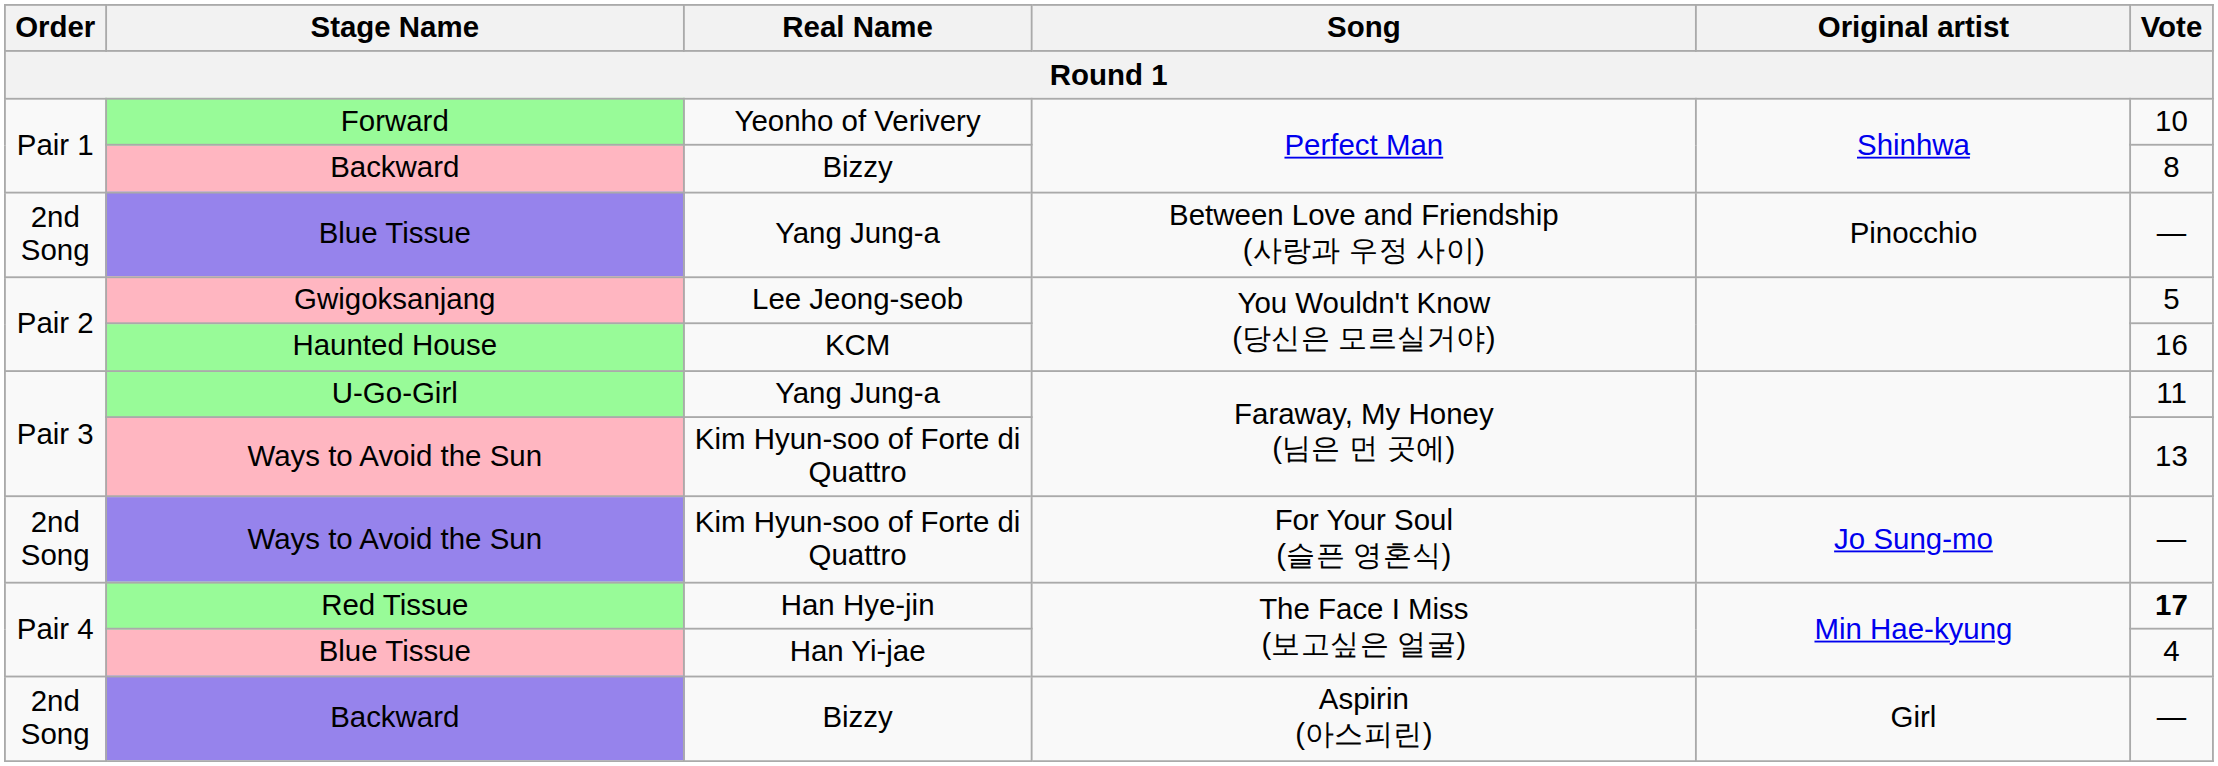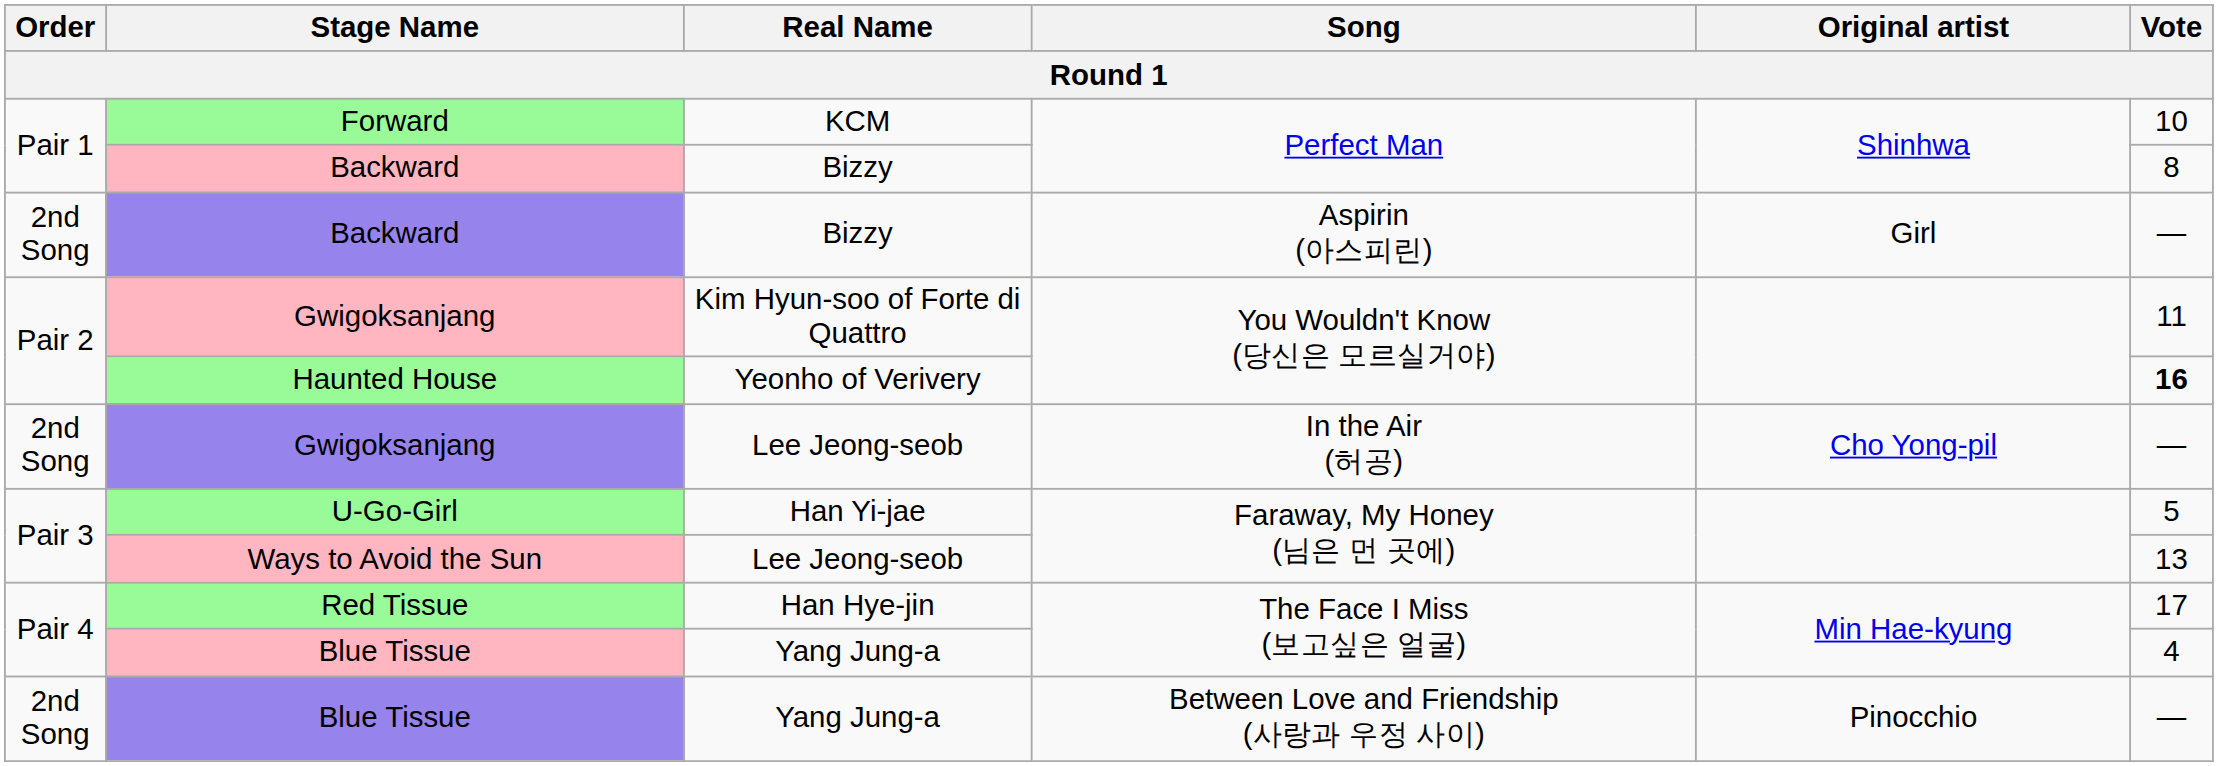 <table class="wikitable" style="text-align:center; width:95%;">
 <tr>
 <th style="width:1%;">Order</th>
 <th style="width:20%;">Stage Name</th>
 <th style="width:12%;">Real Name</th>
 <th style="width:23%;">Song</th>
 <th style="width:15%;">Original artist</th>
 <th style="width:1%;">Vote</th>
 </tr>
 <tr>
 <th colspan=6>Round 1</th>
 </tr>
 <tr>
 <td rowspan=2>Pair 1</td>
 <td bgcolor="palegreen">Forward</td>
-<td>Yeonho of Verivery</td>
+<td>KCM</td>
 <td rowspan=2><a href='#'>Perfect Man</a></td>
 <td rowspan=2><a href='#'>Shinhwa</a></td>
 <td>10</td>
 </tr>
 <tr>
 <td bgcolor="lightpink">Backward</td>
 <td>Bizzy</td>
 <td>8</td>
 </tr>
 <tr>
 <td>2nd Song</td>
-<td bgcolor="#9683EC">Blue Tissue</td>
-<td>Yang Jung-a</td>
-<td>Between Love and Friendship<br>(사랑과 우정 사이)</td>
-<td>Pinocchio</td>
+<td bgcolor="#9683EC">Backward</td>
+<td>Bizzy</td>
+<td>Aspirin<br>(아스피린)</td>
+<td>Girl</td>
 <td>—</td>
 </tr>
 <tr>
 <td rowspan=2>Pair 2</td>
 <td bgcolor="lightpink">Gwigoksanjang</td>
+<td>Kim Hyun-soo of Forte di Quattro</td>
+<td rowspan=2>You Wouldn't Know<br>(당신은 모르실거야)</td>
+<td rowspan=2></td>
+<td>11</td>
+</tr>
+<tr>
+<td bgcolor="palegreen">Haunted House</td>
+<td>Yeonho of Verivery</td>
+<td><strong>16</strong></td>
+</tr>
+<tr>
+<td>2nd Song</td>
+<td bgcolor="#9683EC">Gwigoksanjang</td>
 <td>Lee Jeong-seob</td>
-<td rowspan=2>You Wouldn't Know<br>(당신은 모르실거야)</td>
+<td>In the Air<br>(허공)</td>
+<td><a href='#'>Cho Yong-pil</a></td>
+<td>—</td>
+</tr>
+<tr>
+<td rowspan=2>Pair 3</td>
+<td bgcolor="palegreen">U-Go-Girl</td>
+<td>Han Yi-jae</td>
+<td rowspan=2>Faraway, My Honey<br>(님은 먼 곳에)</td>
 <td rowspan=2></td>
 <td>5</td>
 </tr>
 <tr>
-<td bgcolor="palegreen">Haunted House</td>
-<td>KCM</td>
-<td>16</td>
-</tr>
-<tr>
-<td rowspan=2>Pair 3</td>
-<td bgcolor="palegreen">U-Go-Girl</td>
-<td>Yang Jung-a</td>
-<td rowspan=2>Faraway, My Honey<br>(님은 먼 곳에)</td>
-<td rowspan=2></td>
-<td>11</td>
-</tr>
-<tr>
 <td bgcolor="lightpink">Ways to Avoid the Sun</td>
-<td>Kim Hyun-soo of Forte di Quattro</td>
+<td>Lee Jeong-seob</td>
 <td>13</td>
-</tr>
-<tr>
-<td>2nd Song</td>
-<td bgcolor="#9683EC">Ways to Avoid the Sun</td>
-<td>Kim Hyun-soo of Forte di Quattro</td>
-<td>For Your Soul<br>(슬픈 영혼식)</td>
-<td><a href='#'>Jo Sung-mo</a></td>
-<td>—</td>
 </tr>
 <tr>
 <td rowspan=2>Pair 4</td>
 <td bgcolor="palegreen">Red Tissue</td>
 <td>Han Hye-jin</td>
 <td rowspan=2>The Face I Miss<br>(보고싶은 얼굴)</td>
 <td rowspan=2><a href='#'>Min Hae-kyung</a></td>
-<td><strong>17</strong></td>
+<td>17</td>
 </tr>
 <tr>
 <td bgcolor="lightpink">Blue Tissue</td>
-<td>Han Yi-jae</td>
+<td>Yang Jung-a</td>
 <td>4</td>
 </tr>
 <tr>
 <td>2nd Song</td>
-<td bgcolor="#9683EC">Backward</td>
-<td>Bizzy</td>
-<td>Aspirin<br>(아스피린)</td>
-<td>Girl</td>
+<td bgcolor="#9683EC">Blue Tissue</td>
+<td>Yang Jung-a</td>
+<td>Between Love and Friendship<br>(사랑과 우정 사이)</td>
+<td>Pinocchio</td>
 <td>—</td>
 </tr>
 </table>
